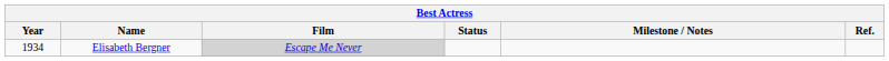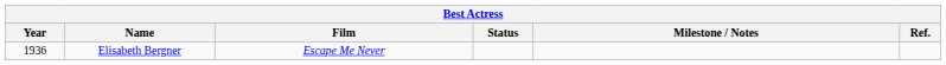 <table class="wikitable" style="text-align: center">
 <tr>
 <th colspan=6 style="text-align:center;"><a href='#'>Best Actress</a></th>
 </tr>
 <tr>
 <th style="width:075px;">Year</th>
 <th style="width:200px;">Name</th>
 <th style="width:350px;">Film</th>
 <th style="width:075px;">Status</th>
 <th style="width:500px;">Milestone / Notes</th>
 <th style="width:50px;">Ref.</th>
 </tr>
 <tr>
-<td style="text-align: center">1934</td>
+<td style="text-align: center">1936</td>
 <td><a href='#'>Elisabeth Bergner</a></td>
-<td style="background: lightgrey;"><em><a href='#'>Escape Me Never</a></em></td>
+<td><em><a href='#'>Escape Me Never</a></em></td>
 <td></td>
 <td></td>
 <td></td>
 </tr>
 </table>
